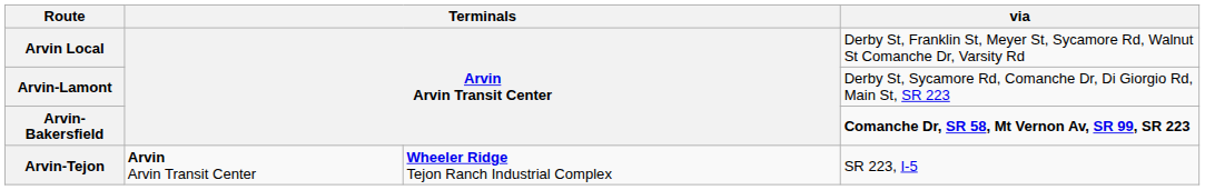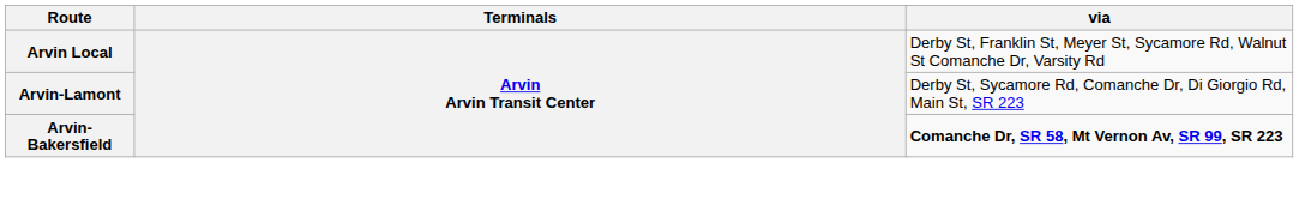 <table class="wikitable" style="font-size: 95%;">
 <tr>
 <th style="width:10%;">Route</th>
 <th colspan="2">Terminals</th>
 <th style="width:30%;">via</th>
 </tr>
 <tr>
 <th><strong>Arvin Local</strong></th>
 <th colspan="2" rowspan="3"><a href='#'><strong>Arvin</strong></a><br>Arvin Transit Center</th>
 <td>Derby St, Franklin St, Meyer St, Sycamore Rd, Walnut St Comanche Dr, Varsity Rd</td>
 </tr>
 <tr>
 <th><strong>Arvin-Lamont</strong></th>
 <td>Derby St, Sycamore Rd, Comanche Dr, Di Giorgio Rd, Main St, <a href='#'>SR 223</a></td>
 </tr>
 <tr>
 <th>Arvin-Bakersfield</th>
 <td><strong>Comanche Dr, <a href='#'>SR 58</a>, Mt Vernon Av, <a href='#'>SR 99</a>, SR 223</strong></td>
 </tr>
-<tr>
-<th><strong>Arvin-Tejon</strong></th>
-<td><strong>Arvin</strong><br>Arvin Transit Center</td>
-<td><a href='#'><strong>Wheeler Ridge</strong></a><br>Tejon Ranch Industrial Complex</td>
-<td>SR 223, <a href='#'>I-5</a></td>
-</tr>
 </table>
